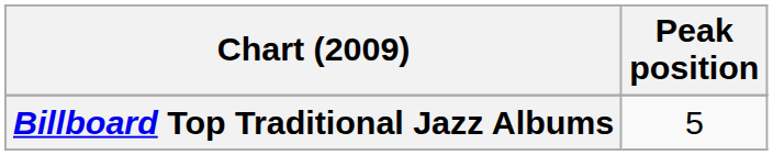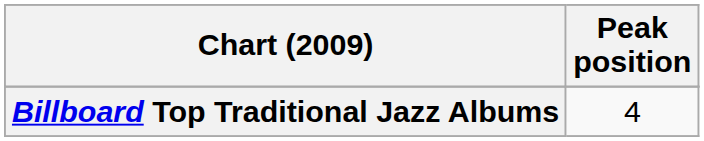 <table class="wikitable sortable plainrowheaders" style="text-align:center">
 <tr>
 <th scope="col">Chart (2009)</th>
 <th scope="col">Peak<br>position</th>
 </tr>
 <tr>
 </tr>
 <tr>
 <th scope="row"><em><a href='#'>Billboard</a></em> Top Traditional Jazz Albums</th>
-<td>5</td>
+<td>4</td>
 </tr>
 </table>
